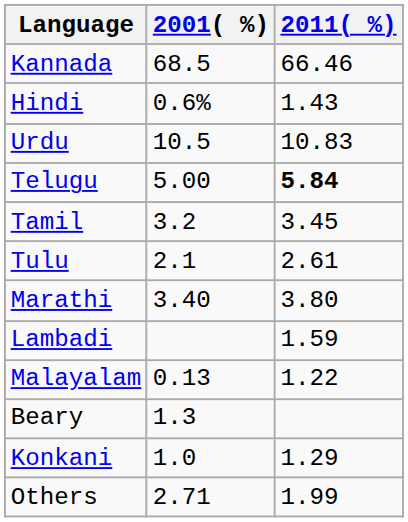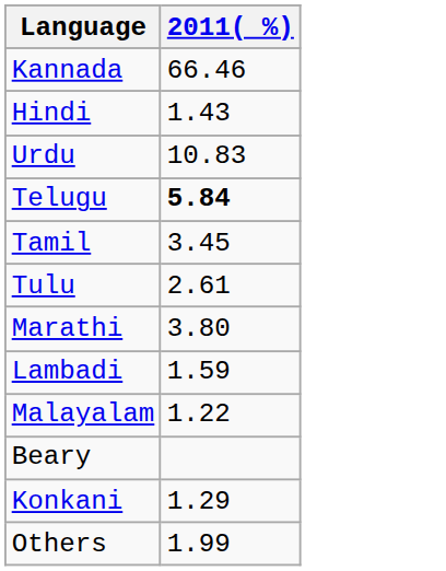 <table class="wikitable">
 <tr>
 <th>Language</th>
-<th><a href='#'>2001</a>( %)</th>
 <th><a href='#'>2011( %)</a></th>
 </tr>
 <tr>
 <td><a href='#'>Kannada</a></td>
-<td>68.5</td>
 <td>66.46</td>
 </tr>
 <tr>
 <td><a href='#'>Hindi</a></td>
-<td>0.6%</td>
 <td>1.43</td>
 </tr>
 <tr>
 <td><a href='#'>Urdu</a></td>
-<td>10.5</td>
 <td>10.83</td>
 </tr>
 <tr>
 <td><a href='#'>Telugu</a></td>
-<td>5.00</td>
 <td><strong>5.84</strong></td>
 </tr>
 <tr>
 <td><a href='#'>Tamil</a></td>
-<td>3.2</td>
 <td>3.45</td>
 </tr>
 <tr>
 <td><a href='#'>Tulu</a></td>
-<td>2.1</td>
 <td>2.61</td>
 </tr>
 <tr>
 <td><a href='#'>Marathi</a></td>
-<td>3.40</td>
 <td>3.80</td>
 </tr>
 <tr>
 <td><a href='#'>Lambadi</a></td>
-<td></td>
 <td>1.59</td>
 </tr>
 <tr>
 <td><a href='#'>Malayalam</a></td>
-<td>0.13</td>
 <td>1.22</td>
 </tr>
 <tr>
 <td>Beary</td>
-<td>1.3</td>
 <td></td>
 </tr>
 <tr>
 <td><a href='#'>Konkani</a></td>
-<td>1.0</td>
 <td>1.29</td>
 </tr>
 <tr>
 <td>Others</td>
-<td>2.71</td>
 <td>1.99</td>
 </tr>
 </table>
